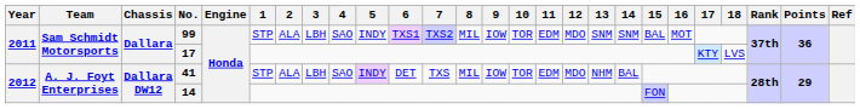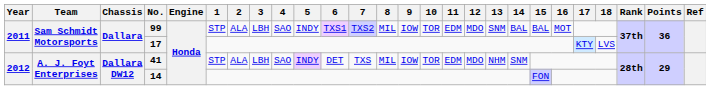 <table class="wikitable" style="text-align:center; font-size:90%">
 <tr>
 <th>Year</th>
 <th>Team</th>
 <th>Chassis</th>
 <th>No.</th>
 <th>Engine</th>
 <th>1</th>
 <th>2</th>
 <th>3</th>
 <th>4</th>
 <th>5</th>
 <th>6</th>
 <th>7</th>
 <th>8</th>
 <th>9</th>
 <th>10</th>
 <th>11</th>
 <th>12</th>
 <th>13</th>
 <th>14</th>
 <th>15</th>
 <th>16</th>
 <th>17</th>
 <th>18</th>
 <th>Rank</th>
 <th>Points</th>
 <th>Ref</th>
 </tr>
 <tr>
 <th rowspan=2><a href='#'>2011</a></th>
 <th rowspan=2><a href='#'>Sam Schmidt Motorsports</a></th>
 <th rowspan=2><a href='#'>Dallara</a></th>
 <th>99</th>
 <th rowspan=4><a href='#'>Honda</a></th>
 <td><a href='#'>STP</a></td>
 <td><a href='#'>ALA</a></td>
 <td><a href='#'>LBH</a></td>
 <td><a href='#'>SAO</a></td>
 <td><a href='#'>INDY</a></td>
 <td style=background:#EFCFFF><a href='#'>TXS1</a><br></td>
 <td style=background:#CFCFFF><a href='#'>TXS2</a><br></td>
 <td><a href='#'>MIL</a></td>
 <td><a href='#'>IOW</a></td>
 <td><a href='#'>TOR</a></td>
 <td><a href='#'>EDM</a></td>
 <td><a href='#'>MDO</a></td>
 <td><a href='#'>SNM</a></td>
-<td><a href='#'>SNM</a></td>
+<td><a href='#'>BAL</a></td>
 <td><a href='#'>BAL</a></td>
 <td><a href='#'>MOT</a></td>
 <td colspan=2></td>
 <th rowspan=2 style=background:#CFCFFF>37th</th>
 <th rowspan=2 style=background:#CFCFFF>36</th>
 <th rowspan=2></th>
 </tr>
 <tr>
 <th>17</th>
 <td colspan=16></td>
 <td style=background:#CFEAFF><a href='#'>KTY</a><br></td>
 <td><a href='#'>LVS</a><br></td>
 </tr>
 <tr>
 <th rowspan=2><a href='#'>2012</a></th>
 <th rowspan=2><a href='#'>A. J. Foyt Enterprises</a></th>
 <th rowspan=2><a href='#'>Dallara</a> <a href='#'>DW12</a></th>
 <th>41</th>
 <td><a href='#'>STP</a></td>
 <td><a href='#'>ALA</a></td>
 <td><a href='#'>LBH</a></td>
 <td><a href='#'>SAO</a></td>
 <td style=background:#EFCFFF><a href='#'>INDY</a><br></td>
 <td><a href='#'>DET</a></td>
 <td><a href='#'>TXS</a></td>
 <td><a href='#'>MIL</a></td>
 <td><a href='#'>IOW</a></td>
 <td><a href='#'>TOR</a></td>
 <td><a href='#'>EDM</a></td>
 <td><a href='#'>MDO</a></td>
 <td><a href='#'>NHM</a></td>
-<td><a href='#'>BAL</a></td>
+<td><a href='#'>SNM</a></td>
 <td colspan=4></td>
 <th rowspan=2 style=background:#CFCFFF>28th</th>
 <th rowspan=2 style=background:#CFCFFF>29</th>
 <th rowspan=2></th>
 </tr>
 <tr>
 <th>14</th>
 <td colspan=14></td>
 <td style=background:#CFCFFF><a href='#'>FON</a><br></td>
 <td colspan=3></td>
 </tr>
 </table>
